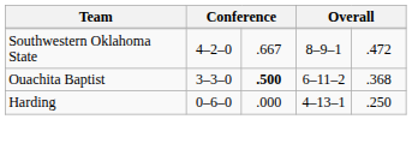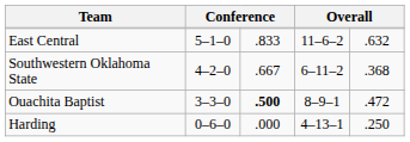 <table class="wikitable" style="text-align:center">
 <tr>
 <th>Team</th>
 <th colspan=2>Conference</th>
 <th colspan=2>Overall</th>
 </tr>
 <tr height=0>
 <td style="padding:0" width=200></td>
 <td style="padding:0" width=60></td>
 <td style="padding:0" width=60></td>
 <td style="padding:0" width=60></td>
 <td style="padding:0" width=60></td>
 </tr>
 <tr>
+<td align=left>East Central</td>
+<td>5–1–0</td>
+<td>.833</td>
+<td>11–6–2</td>
+<td>.632</td>
+</tr>
+<tr>
 <td align=left>Southwestern Oklahoma State</td>
 <td>4–2–0</td>
 <td>.667</td>
-<td>8–9–1</td>
-<td>.472</td>
+<td>6–11–2</td>
+<td>.368</td>
 </tr>
 <tr>
 <td align=left>Ouachita Baptist</td>
 <td>3–3–0</td>
 <td><strong>.500</strong></td>
-<td>6–11–2</td>
-<td>.368</td>
+<td>8–9–1</td>
+<td>.472</td>
 </tr>
 <tr>
 <td align=left>Harding</td>
 <td>0–6–0</td>
 <td>.000</td>
 <td>4–13–1</td>
 <td>.250</td>
 </tr>
 </table>
